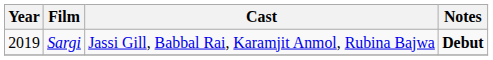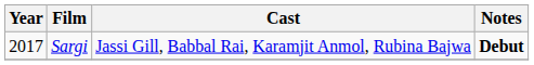 <table class="wikitable">
 <tr>
 <th>Year</th>
 <th>Film</th>
 <th>Cast</th>
 <th>Notes</th>
 </tr>
 <tr>
-<td>2019</td>
+<td>2017</td>
 <td><em><a href='#'>Sargi</a></em></td>
 <td><a href='#'>Jassi Gill</a>, <a href='#'>Babbal Rai</a>, <a href='#'>Karamjit Anmol</a>, <a href='#'>Rubina Bajwa</a></td>
 <td><strong>Debut</strong></td>
 </tr>
 <tr>
 </tr>
 </table>
